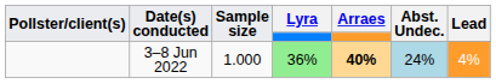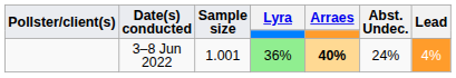 <table class="wikitable sortable" style="text-align:center;font-size:90%;line-height:14px;">
 <tr>
 <td rowspan="2" class="unsortable" style="width:50px;background:#eaecf0;"><strong>Pollster/client(s)</strong></td>
 <td rowspan="2" class="unsortable" style="width:50px;background:#eaecf0;"><strong>Date(s)<br>conducted</strong></td>
 <td rowspan="2" class="unsortable" style="width:50px;background:#eaecf0;"><strong>Sample<br>size</strong></td>
 <th class="unsortable" style="width:50px;"><a href='#'>Lyra</a><br></th>
 <th class="unsortable" style="width:50px;"><a href='#'>Arraes</a><br></th>
 <th rowspan="2" class="unsortable">Abst.<br>Undec.</th>
 <th rowspan="2" data-sort-type="number">Lead</th>
 </tr>
 <tr>
 <th data-sort-type="number" class="sortable" style="background:#0080FF;"></th>
 <th data-sort-type="number" class="sortable" style="background:#FF9C2B;"></th>
 </tr>
 <tr>
 <td></td>
 <td>3–8 Jun 2022</td>
-<td>1.000</td>
+<td>1.001</td>
 <td style="background: lightgreen;">36%</td>
 <td style="background:#ffd993;"><strong>40%</strong></td>
-<td style="background: lightblue;">24%</td>
+<td>24%</td>
 <td style="background:#FF9C2B;color:#FFFFFF;">4%</td>
 </tr>
 </table>
